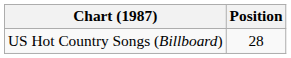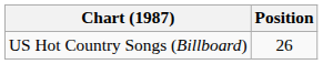 <table class="wikitable">
 <tr>
 <th>Chart (1987)</th>
 <th>Position</th>
 </tr>
 <tr>
 <td>US Hot Country Songs (<em>Billboard</em>)</td>
-<td align="center">28</td>
+<td align="center">26</td>
 </tr>
 </table>
